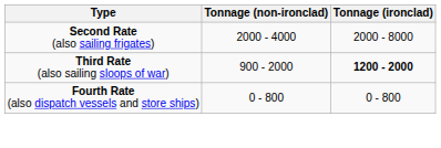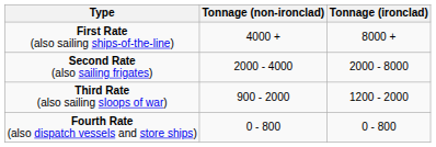 <table class="wikitable">
 <tr>
 <th align="center">Type</th>
 <th align="center">Tonnage (non-ironclad)</th>
 <th align="center">Tonnage (ironclad)</th>
+</tr>
+<tr>
+<td align="center"><strong>First Rate</strong> <br> (also sailing <a href='#'>ships-of-the-line</a>) </td>
+<td align="center">4000 + </td>
+<td align="center">8000 + </td>
 </tr>
 <tr>
 <td align="center"><strong>Second Rate</strong> <br> (also <a href='#'>sailing frigates</a>) </td>
 <td align="center">2000 - 4000 </td>
 <td align="center">2000 - 8000 </td>
 </tr>
 <tr>
 <td align="center"><strong>Third Rate</strong> <br> (also sailing <a href='#'>sloops of war</a>) </td>
 <td align="center">900 - 2000 </td>
-<td align="center"><strong>1200 - 2000 </strong></td>
+<td align="center">1200 - 2000 </td>
 </tr>
 <tr>
 <td align="center"><strong>Fourth Rate</strong> <br> (also <a href='#'>dispatch vessels</a> and <a href='#'>store ships</a>) </td>
 <td align="center">0 - 800 </td>
 <td align="center">0 - 800 </td>
 </tr>
 </table>
